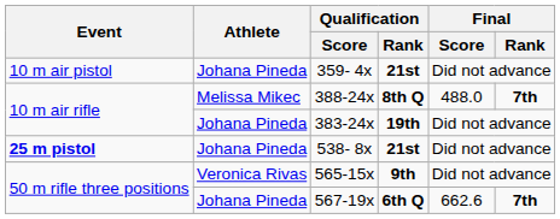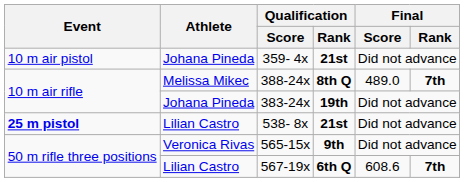 <table class="wikitable" style="font-size:90%">
 <tr>
 <th rowspan="2">Event</th>
 <th rowspan="2">Athlete</th>
 <th colspan="2">Qualification</th>
 <th colspan="2">Final</th>
 </tr>
 <tr>
 <th>Score</th>
 <th>Rank</th>
 <th>Score</th>
 <th>Rank</th>
 </tr>
 <tr>
 <td><a href='#'>10 m air pistol</a></td>
 <td><a href='#'>Johana Pineda</a></td>
 <td align=center>359- 4x</td>
 <td align=center><strong>21st</strong></td>
 <td align=center colspan=2>Did not advance</td>
 </tr>
 <tr>
 <td rowspan=2><a href='#'>10 m air rifle</a></td>
 <td><a href='#'>Melissa Mikec</a></td>
 <td align=center>388-24x</td>
 <td align=center><strong>8th Q</strong></td>
-<td align=center>488.0</td>
+<td align=center>489.0</td>
 <td align=center><strong>7th</strong></td>
 </tr>
 <tr>
 <td><a href='#'>Johana Pineda</a></td>
 <td align=center>383-24x</td>
 <td align=center><strong>19th</strong></td>
 <td align=center colspan=2>Did not advance</td>
 </tr>
 <tr>
 <td><strong><a href='#'>25 m pistol</a></strong></td>
-<td><a href='#'>Johana Pineda</a></td>
+<td><a href='#'>Lilian Castro</a></td>
 <td align=center>538- 8x</td>
 <td align=center><strong>21st</strong></td>
 <td align=center colspan=2>Did not advance</td>
 </tr>
 <tr>
 <td rowspan=2><a href='#'>50 m rifle three positions</a></td>
 <td><a href='#'>Veronica Rivas</a></td>
 <td align=center>565-15x</td>
 <td align=center><strong>9th</strong></td>
 <td align=center colspan=2>Did not advance</td>
 </tr>
 <tr>
-<td><a href='#'>Johana Pineda</a></td>
+<td><a href='#'>Lilian Castro</a></td>
 <td align=center>567-19x</td>
 <td align=center><strong>6th Q</strong></td>
-<td align=center>662.6</td>
+<td align=center>608.6</td>
 <td align=center><strong>7th</strong></td>
 </tr>
 </table>
